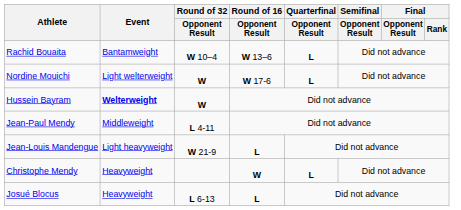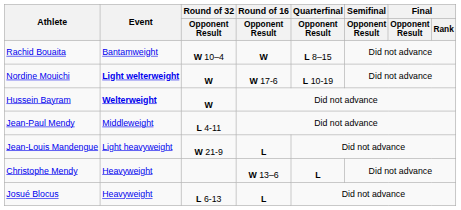 <table class=wikitable style=font-size:90%;text-align:center>
 <tr>
 <th rowspan=2>Athlete</th>
 <th rowspan=2>Event</th>
 <th>Round of 32</th>
 <th>Round of 16</th>
 <th>Quarterfinal</th>
 <th>Semifinal</th>
 <th colspan=2>Final</th>
 </tr>
 <tr style=font-size:95%>
 <th>Opponent<br>Result</th>
 <th>Opponent<br>Result</th>
 <th>Opponent<br>Result</th>
 <th>Opponent<br>Result</th>
 <th>Opponent<br>Result</th>
 <th>Rank</th>
 </tr>
 <tr>
 <td align=left><a href='#'>Rachid Bouaita</a></td>
 <td align=left><a href='#'>Bantamweight</a></td>
 <td><br><strong>W</strong> 10–4</td>
-<td><br><strong>W</strong> 13–6</td>
-<td><br><strong>L</strong> </td>
+<td><br><strong>W</strong> </td>
+<td><br><strong>L</strong> 8–15</td>
 <td colspan=3>Did not advance</td>
 </tr>
 <tr>
 <td align=left><a href='#'>Nordine Mouichi</a></td>
-<td align=left><a href='#'>Light welterweight</a></td>
+<td align=left><strong><a href='#'>Light welterweight</a></strong></td>
 <td><br><strong>W</strong> </td>
 <td><br><strong>W</strong> 	17-6</td>
-<td><br><strong>L</strong> </td>
+<td><br><strong>L</strong> 	10-19</td>
 <td colspan=3>Did not advance</td>
 </tr>
 <tr>
 <td align=left><a href='#'>Hussein Bayram</a></td>
 <td align=left><strong><a href='#'>Welterweight</a></strong></td>
 <td><br><strong>W</strong> </td>
 <td colspan=5>Did not advance</td>
 </tr>
 <tr>
 <td align=left><a href='#'>Jean-Paul Mendy</a></td>
 <td align=left><a href='#'>Middleweight</a></td>
 <td><br><strong>L</strong> 	4-11</td>
 <td colspan=5>Did not advance</td>
 </tr>
 <tr>
 <td align=left><a href='#'>Jean-Louis Mandengue</a></td>
 <td align=left><a href='#'>Light heavyweight</a></td>
 <td><br><strong>W</strong> 21-9</td>
 <td><br><strong>L</strong> </td>
 <td colspan=4>Did not advance</td>
 </tr>
 <tr>
 <td align=left><a href='#'>Christophe Mendy</a></td>
 <td align=left><a href='#'>Heavyweight</a></td>
 <td></td>
-<td><br><strong>W</strong> </td>
+<td><br><strong>W</strong> 13–6</td>
 <td><br><strong>L</strong> </td>
 <td colspan=3>Did not advance</td>
 </tr>
 <tr>
 <td align=left><a href='#'>Josué Blocus</a></td>
 <td align=left><a href='#'>Heavyweight</a></td>
 <td><br><strong>L</strong> 	6-13</td>
 <td><br><strong>L</strong> </td>
 <td colspan=4>Did not advance</td>
 </tr>
 </table>
